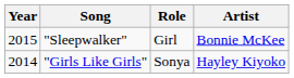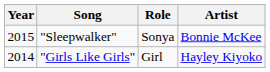 <table class="wikitable sortable">
 <tr>
 <th>Year</th>
 <th>Song</th>
 <th>Role</th>
 <th>Artist</th>
 </tr>
 <tr>
 <td>2015</td>
 <td>"Sleepwalker"</td>
-<td>Girl</td>
+<td>Sonya</td>
 <td><a href='#'>Bonnie McKee</a></td>
 </tr>
 <tr>
 <td>2014</td>
 <td>"<a href='#'>Girls Like Girls</a>"</td>
-<td>Sonya</td>
+<td>Girl</td>
 <td><a href='#'>Hayley Kiyoko</a></td>
 </tr>
 </table>
